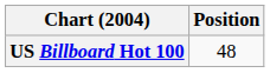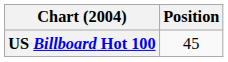 <table class="wikitable plainrowheaders" style="text-align:center">
 <tr>
 <th>Chart (2004)</th>
 <th>Position</th>
 </tr>
 <tr>
 <th scope="row">US <a href='#'><em>Billboard</em> Hot 100</a></th>
-<td>48</td>
+<td>45</td>
 </tr>
 </table>
